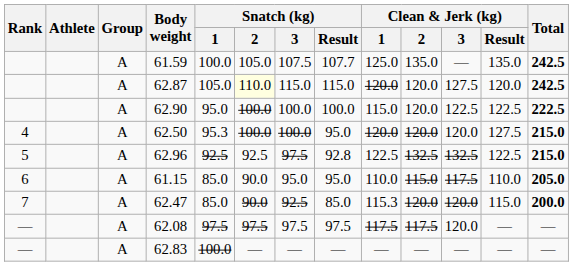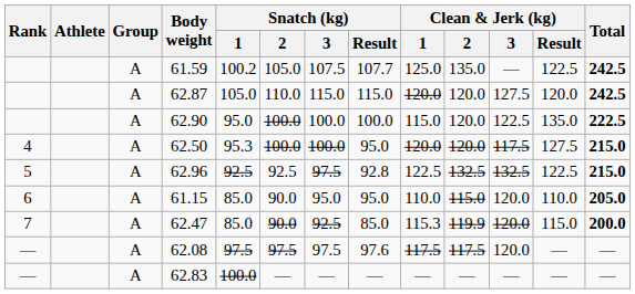 <table class = "wikitable" style="text-align:center;">
 <tr>
 <th rowspan=2 width=40>Rank</th>
 <th rowspan=2 width=250>Athlete</th>
 <th rowspan=2 width=50>Group</th>
 <th rowspan=2 width=60>Body weight</th>
 <th colspan=4>Snatch (kg)</th>
 <th colspan=4>Clean & Jerk (kg)</th>
 <th rowspan=2 width=60>Total</th>
 </tr>
 <tr>
 <th width=40>1</th>
 <th width=40>2</th>
 <th width=40>3</th>
 <th width=55>Result</th>
 <th width=40>1</th>
 <th width=40>2</th>
 <th width=40>3</th>
 <th width=55>Result</th>
 </tr>
 <tr>
 <td></td>
 <td align=left></td>
 <td>A</td>
 <td>61.59</td>
-<td>100.0</td>
+<td>100.2</td>
 <td>105.0</td>
 <td>107.5</td>
 <td>107.7</td>
 <td>125.0</td>
 <td>135.0</td>
 <td>—</td>
-<td>135.0</td>
+<td>122.5</td>
 <td><strong>242.5</strong></td>
 </tr>
 <tr>
 <td></td>
 <td align=left></td>
 <td>A</td>
 <td>62.87</td>
 <td>105.0</td>
-<td style="background: lightyellow;">110.0</td>
+<td>110.0</td>
 <td>115.0</td>
 <td>115.0</td>
 <td><s>120.0</s></td>
 <td>120.0</td>
 <td>127.5</td>
 <td>120.0</td>
 <td><strong>242.5</strong></td>
 </tr>
 <tr>
 <td></td>
 <td align=left></td>
 <td>A</td>
 <td>62.90</td>
 <td>95.0</td>
 <td><s>100.0</s></td>
 <td>100.0</td>
 <td>100.0</td>
 <td>115.0</td>
 <td>120.0</td>
 <td>122.5</td>
-<td>122.5</td>
+<td>135.0</td>
 <td><strong>222.5</strong></td>
 </tr>
 <tr>
 <td>4</td>
 <td align=left></td>
 <td>A</td>
 <td>62.50</td>
 <td>95.3</td>
 <td><s>100.0</s></td>
 <td><s>100.0</s></td>
 <td>95.0</td>
 <td><s>120.0</s></td>
 <td><s>120.0</s></td>
-<td>120.0</td>
+<td><s>117.5</s></td>
 <td>127.5</td>
 <td><strong>215.0</strong></td>
 </tr>
 <tr>
 <td>5</td>
 <td align=left></td>
 <td>A</td>
 <td>62.96</td>
 <td><s>92.5</s></td>
 <td>92.5</td>
 <td><s>97.5</s></td>
 <td>92.8</td>
 <td>122.5</td>
 <td><s>132.5</s></td>
 <td><s>132.5</s></td>
 <td>122.5</td>
 <td><strong>215.0</strong></td>
 </tr>
 <tr>
 <td>6</td>
 <td align=left></td>
 <td>A</td>
 <td>61.15</td>
 <td>85.0</td>
 <td>90.0</td>
 <td>95.0</td>
 <td>95.0</td>
 <td>110.0</td>
 <td><s>115.0</s></td>
-<td><s>117.5</s></td>
+<td>120.0</td>
 <td>110.0</td>
 <td><strong>205.0</strong></td>
 </tr>
 <tr>
 <td>7</td>
 <td align=left></td>
 <td>A</td>
 <td>62.47</td>
 <td>85.0</td>
 <td><s>90.0</s></td>
 <td><s>92.5</s></td>
 <td>85.0</td>
 <td>115.3</td>
-<td><s>120.0</s></td>
+<td><s>119.9</s></td>
 <td><s>120.0</s></td>
 <td>115.0</td>
 <td><strong>200.0</strong></td>
 </tr>
 <tr>
 <td>—</td>
 <td align=left></td>
 <td>A</td>
 <td>62.08</td>
 <td><s>97.5</s></td>
 <td><s>97.5</s></td>
 <td>97.5</td>
-<td>97.5</td>
+<td>97.6</td>
 <td><s>117.5</s></td>
 <td><s>117.5</s></td>
 <td>120.0</td>
 <td>—</td>
 <td>—</td>
 </tr>
 <tr>
 <td>—</td>
 <td align=left></td>
 <td>A</td>
 <td>62.83</td>
 <td><s>100.0</s></td>
 <td>—</td>
 <td>—</td>
 <td>—</td>
 <td>—</td>
 <td>—</td>
 <td>—</td>
 <td>—</td>
 <td>—</td>
 </tr>
 </table>
